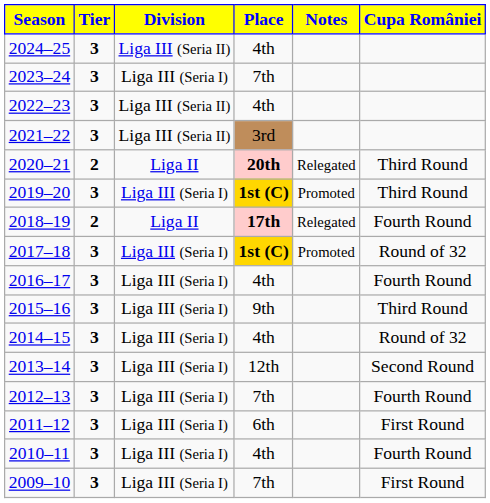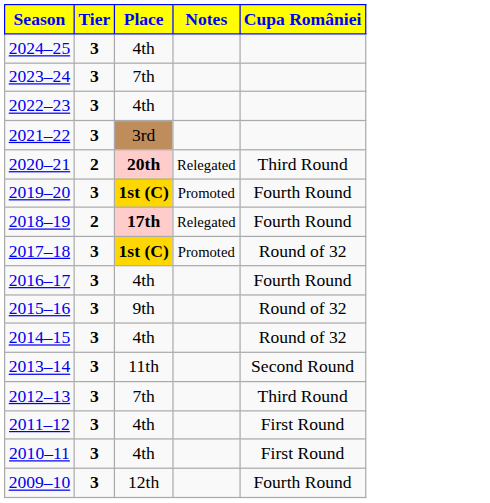 <table class="wikitable" style="text-align:center; font-size:90%">
 <tr>
 <th style="background:#FFFF00;color:#0000FF;border:1px solid #0000FF;">Season</th>
 <th style="background:#FFFF00;color:#0000FF;border:1px solid #0000FF;">Tier</th>
-<th style="background:#FFFF00;color:#0000FF;border:1px solid #0000FF;">Division</th>
 <th style="background:#FFFF00;color:#0000FF;border:1px solid #0000FF;">Place</th>
 <th style="background:#FFFF00;color:#0000FF;border:1px solid #0000FF;">Notes</th>
 <th style="background:#FFFF00;color:#0000FF;border:1px solid #0000FF;">Cupa României</th>
 </tr>
 <tr>
 <td><a href='#'>2024–25</a></td>
 <td><strong>3</strong></td>
-<td><a href='#'>Liga III</a> <small>(Seria II)</small></td>
 <td>4th</td>
 <td></td>
 <td></td>
 </tr>
 <tr>
 <td><a href='#'>2023–24</a></td>
 <td><strong>3</strong></td>
-<td>Liga III <small>(Seria I)</small></td>
 <td>7th</td>
 <td></td>
 <td></td>
 </tr>
 <tr>
 <td><a href='#'>2022–23</a></td>
 <td><strong>3</strong></td>
-<td>Liga III <small>(Seria II)</small></td>
 <td>4th</td>
 <td></td>
 <td></td>
 </tr>
 <tr>
 <td><a href='#'>2021–22</a></td>
 <td><strong>3</strong></td>
-<td>Liga III <small>(Seria II)</small></td>
 <td align=center bgcolor=#BF8D5B>3rd</td>
 <td></td>
 <td></td>
 </tr>
 <tr>
 <td><a href='#'>2020–21</a></td>
 <td><strong>2</strong></td>
-<td><a href='#'>Liga II</a></td>
 <td align=center bgcolor=#FFCCCC><strong>20th</strong></td>
 <td><small>Relegated</small></td>
 <td>Third Round</td>
 </tr>
 <tr>
 <td><a href='#'>2019–20</a></td>
 <td><strong>3</strong></td>
-<td><a href='#'>Liga III</a> <small>(Seria I)</small></td>
 <td align=center bgcolor=gold><strong>1st</strong> <strong>(C)</strong></td>
 <td><small>Promoted</small></td>
-<td>Third Round</td>
+<td>Fourth Round</td>
 </tr>
 <tr>
 <td><a href='#'>2018–19</a></td>
 <td><strong>2</strong></td>
-<td><a href='#'>Liga II</a></td>
 <td align=center bgcolor=#FFCCCC><strong>17th</strong></td>
 <td><small>Relegated</small></td>
 <td>Fourth Round</td>
 </tr>
 <tr>
 <td><a href='#'>2017–18</a></td>
 <td><strong>3</strong></td>
-<td><a href='#'>Liga III</a> <small>(Seria I)</small></td>
 <td align=center bgcolor=gold><strong>1st</strong> <strong>(C)</strong></td>
 <td><small>Promoted</small></td>
 <td>Round of 32</td>
 </tr>
 <tr>
 <td><a href='#'>2016–17</a></td>
 <td><strong>3</strong></td>
-<td>Liga III <small>(Seria I)</small></td>
 <td>4th</td>
 <td></td>
 <td>Fourth Round</td>
 </tr>
 <tr>
 <td><a href='#'>2015–16</a></td>
 <td><strong>3</strong></td>
-<td>Liga III <small>(Seria I)</small></td>
 <td>9th</td>
 <td></td>
-<td>Third Round</td>
+<td>Round of 32</td>
 </tr>
 <tr>
 <td><a href='#'>2014–15</a></td>
 <td><strong>3</strong></td>
-<td>Liga III <small>(Seria I)</small></td>
 <td>4th</td>
 <td></td>
 <td>Round of 32</td>
 </tr>
 <tr>
 <td><a href='#'>2013–14</a></td>
 <td><strong>3</strong></td>
-<td>Liga III <small>(Seria I)</small></td>
-<td>12th</td>
+<td>11th</td>
 <td></td>
 <td>Second Round</td>
 </tr>
 <tr>
 <td><a href='#'>2012–13</a></td>
 <td><strong>3</strong></td>
-<td>Liga III <small>(Seria I)</small></td>
 <td>7th</td>
 <td></td>
-<td>Fourth Round</td>
+<td>Third Round</td>
 </tr>
 <tr>
 <td><a href='#'>2011–12</a></td>
 <td><strong>3</strong></td>
-<td>Liga III <small>(Seria I)</small></td>
-<td>6th</td>
+<td>4th</td>
 <td></td>
 <td>First Round</td>
 </tr>
 <tr>
 <td><a href='#'>2010–11</a></td>
 <td><strong>3</strong></td>
-<td>Liga III <small>(Seria I)</small></td>
 <td>4th</td>
 <td></td>
-<td>Fourth Round</td>
+<td>First Round</td>
 </tr>
 <tr>
 <td><a href='#'>2009–10</a></td>
 <td><strong>3</strong></td>
-<td>Liga III <small>(Seria I)</small></td>
-<td>7th</td>
+<td>12th</td>
 <td></td>
-<td>First Round</td>
+<td>Fourth Round</td>
 </tr>
 </table>
